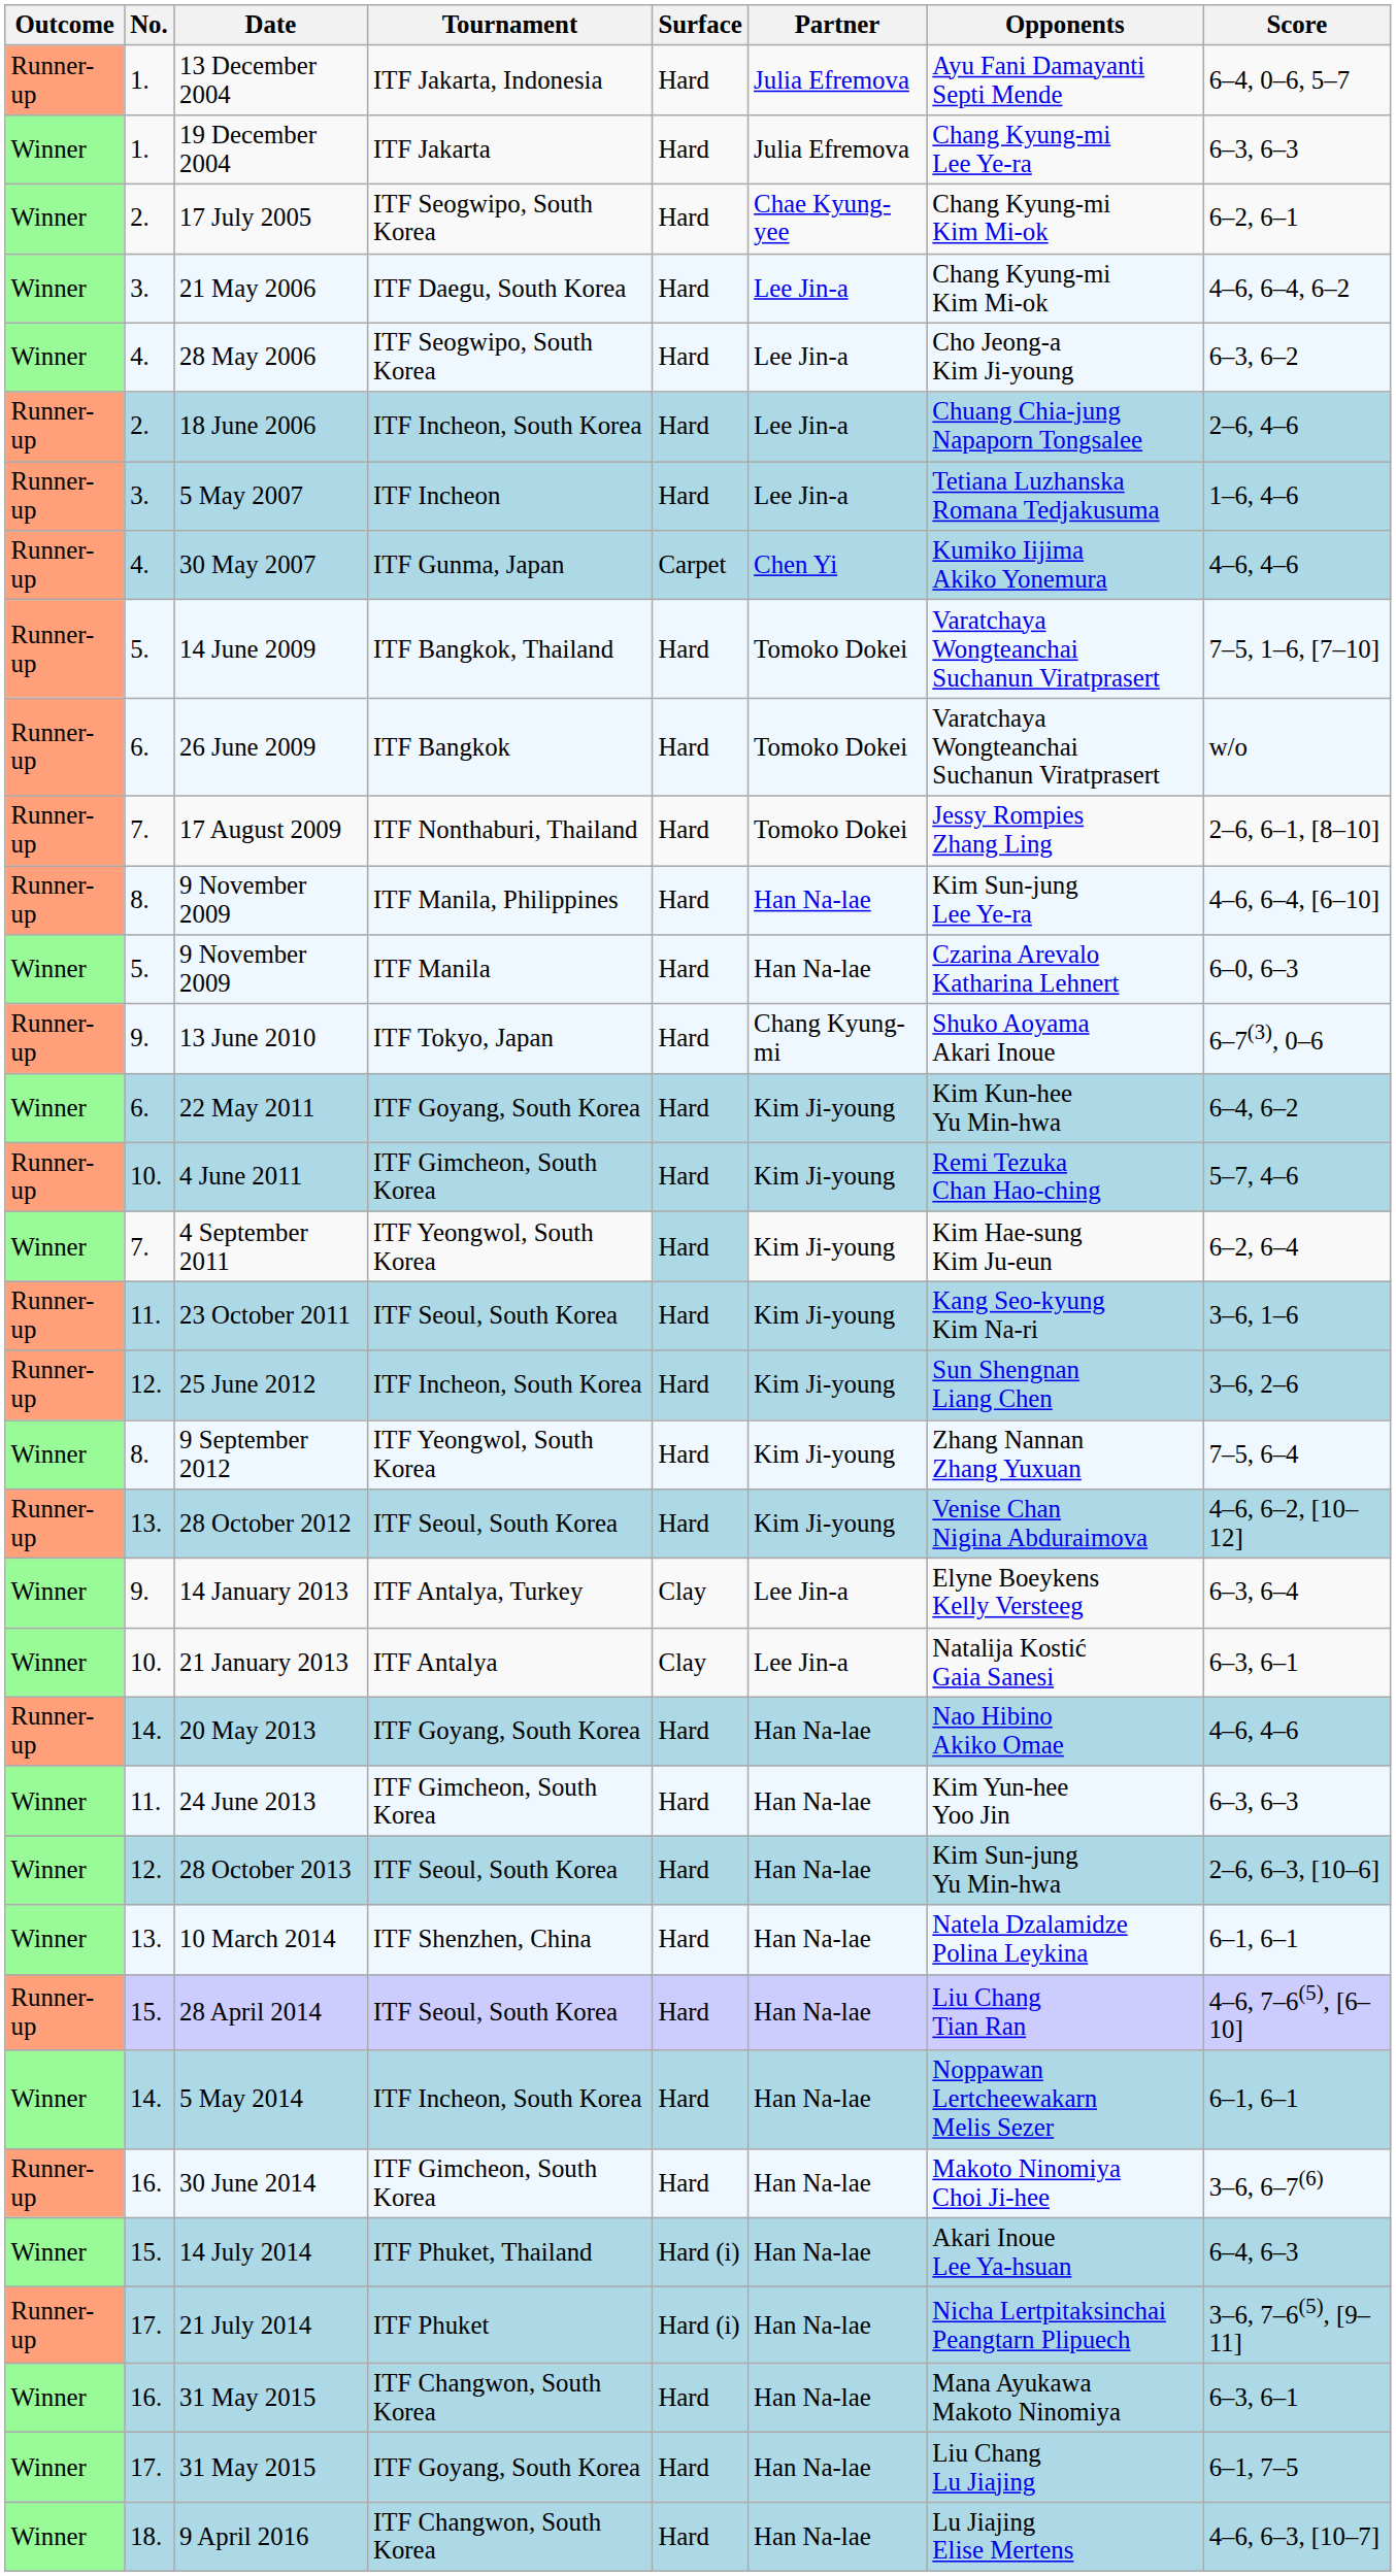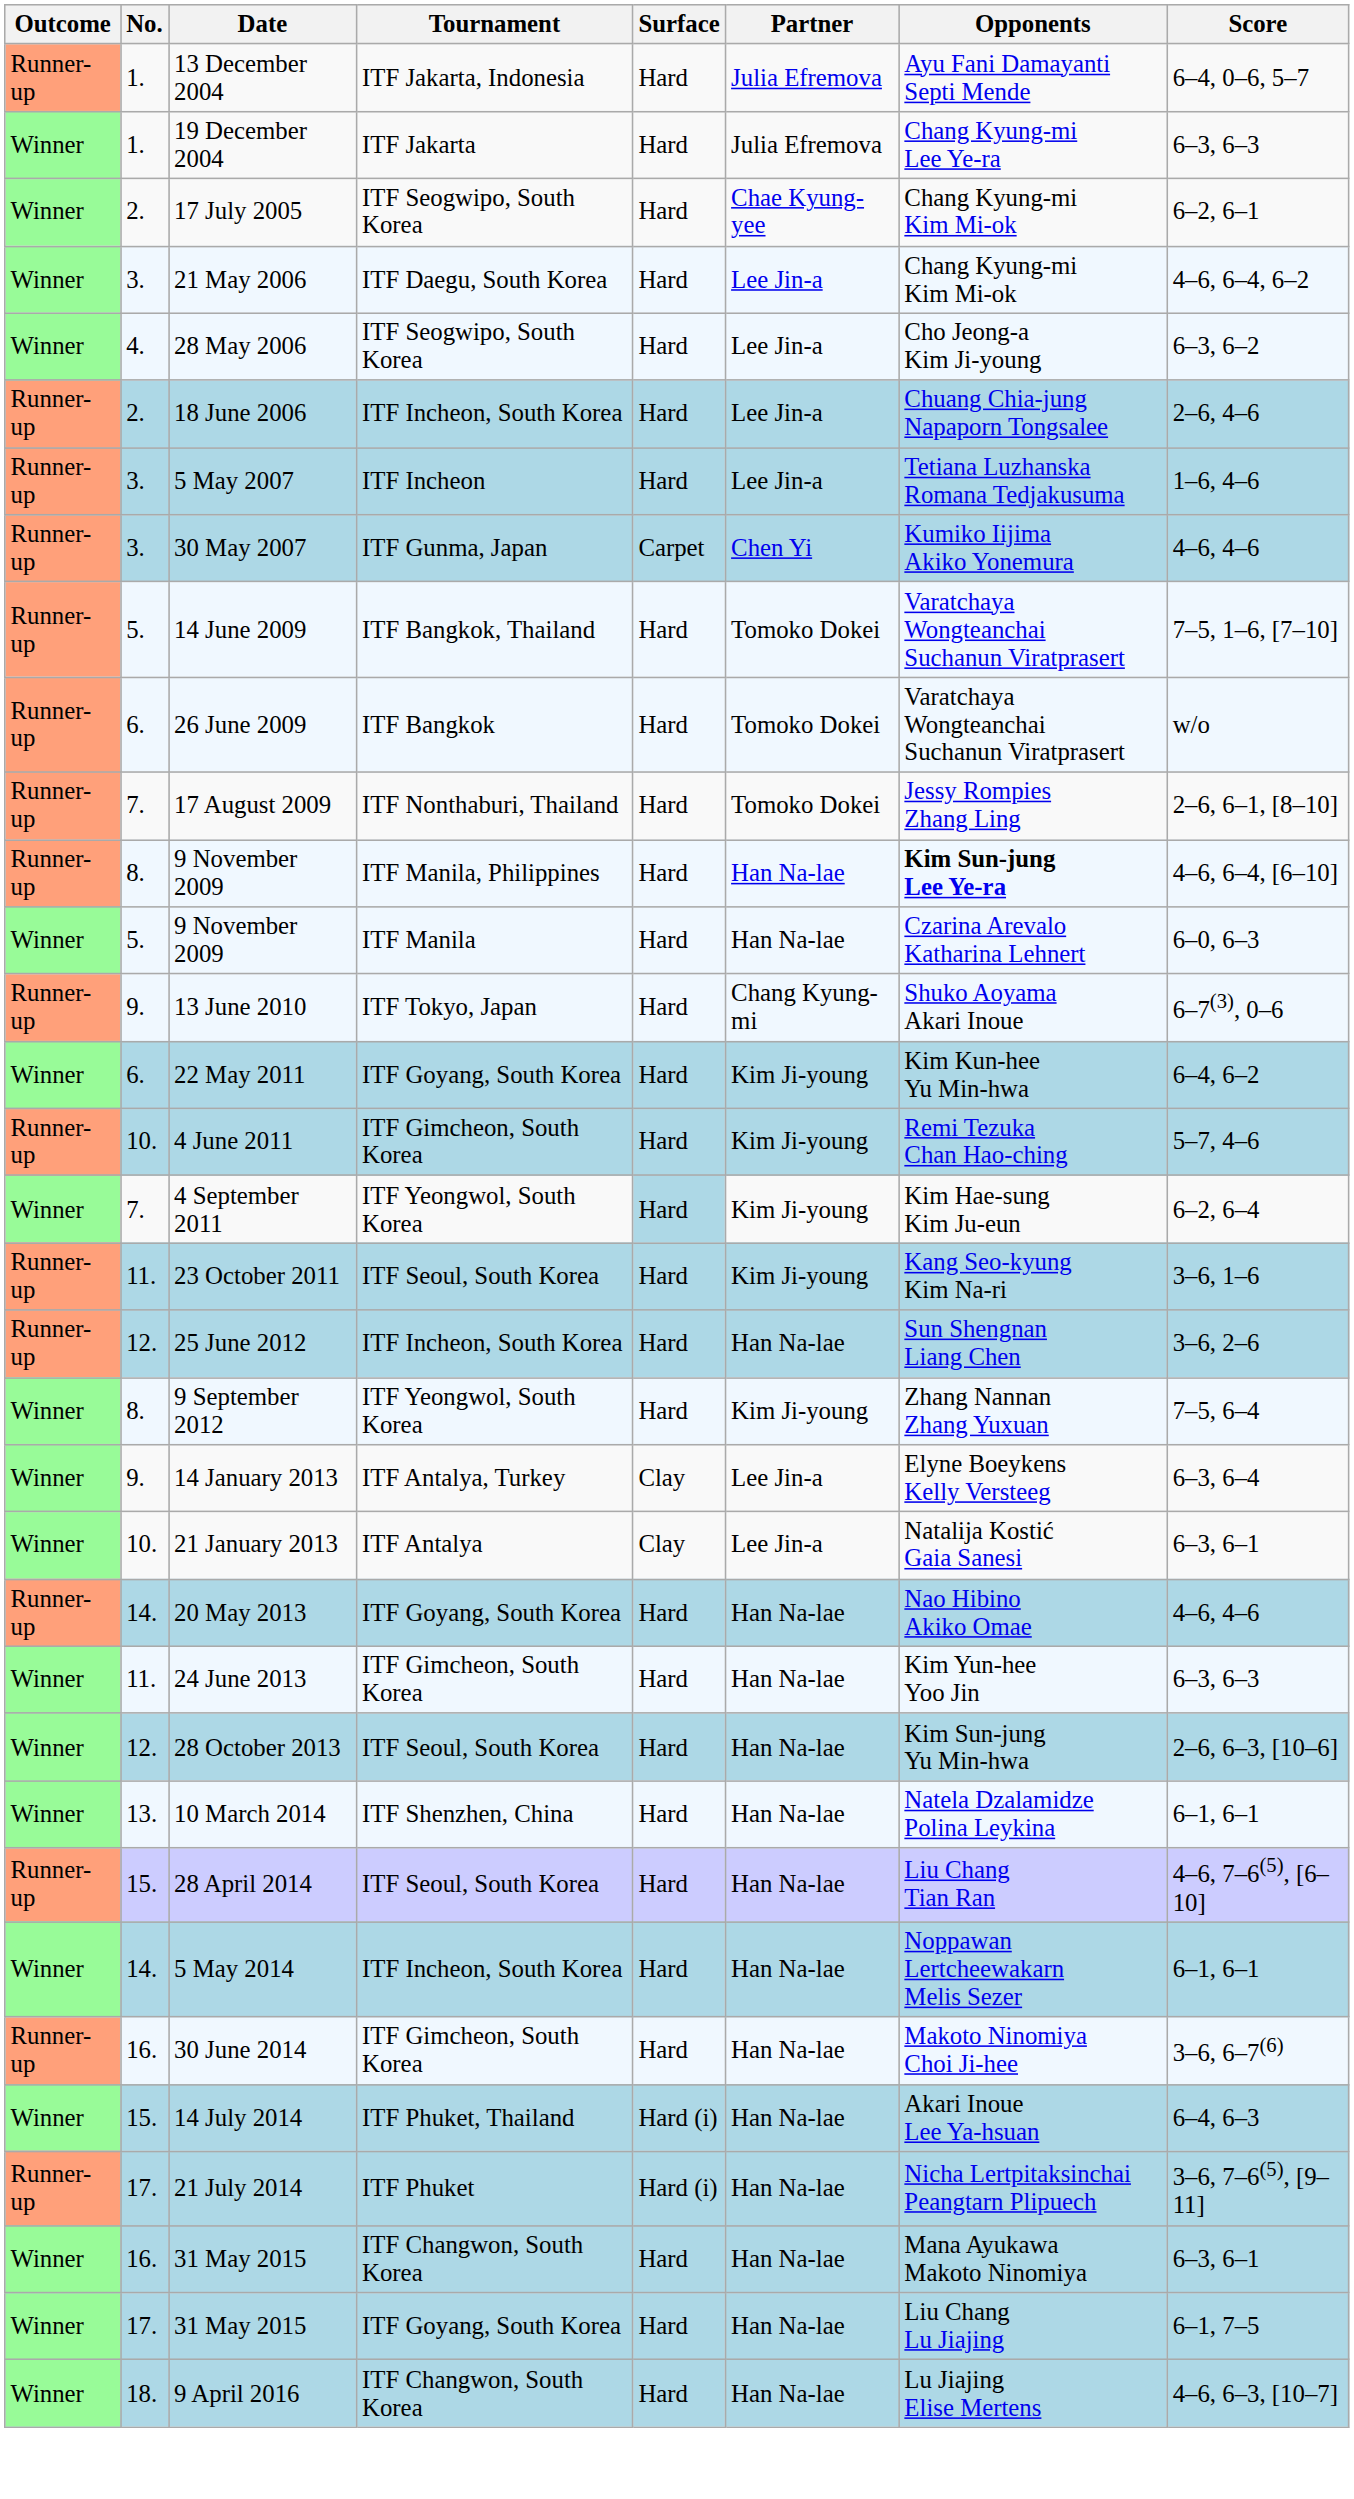 <table class="sortable wikitable">
 <tr>
 <th>Outcome</th>
 <th>No.</th>
 <th>Date</th>
 <th>Tournament</th>
 <th>Surface</th>
 <th>Partner</th>
 <th>Opponents</th>
 <th class="unsortable">Score</th>
 </tr>
 <tr>
 <td style="background:#ffa07a;">Runner-up</td>
 <td>1.</td>
 <td>13 December 2004</td>
 <td>ITF Jakarta, Indonesia</td>
 <td>Hard</td>
 <td> <a href='#'>Julia Efremova</a></td>
 <td> <a href='#'>Ayu Fani Damayanti</a> <br>  <a href='#'>Septi Mende</a></td>
 <td>6–4, 0–6, 5–7</td>
 </tr>
 <tr>
 <td style="background:#98fb98;">Winner</td>
 <td>1.</td>
 <td>19 December 2004</td>
 <td>ITF Jakarta</td>
 <td>Hard</td>
 <td> Julia Efremova</td>
 <td> <a href='#'>Chang Kyung-mi</a> <br>  <a href='#'>Lee Ye-ra</a></td>
 <td>6–3, 6–3</td>
 </tr>
 <tr>
 <td style="background:#98fb98;">Winner</td>
 <td>2.</td>
 <td>17 July 2005</td>
 <td>ITF Seogwipo, South Korea</td>
 <td>Hard</td>
 <td> <a href='#'>Chae Kyung-yee</a></td>
 <td> Chang Kyung-mi <br>  <a href='#'>Kim Mi-ok</a></td>
 <td>6–2, 6–1</td>
 </tr>
 <tr style="background:#f0f8ff;">
 <td style="background:#98fb98;">Winner</td>
 <td>3.</td>
 <td>21 May 2006</td>
 <td>ITF Daegu, South Korea</td>
 <td>Hard</td>
 <td> <a href='#'>Lee Jin-a</a></td>
 <td> Chang Kyung-mi <br>  Kim Mi-ok</td>
 <td>4–6, 6–4, 6–2</td>
 </tr>
 <tr style="background:#f0f8ff;">
 <td style="background:#98fb98;">Winner</td>
 <td>4.</td>
 <td>28 May 2006</td>
 <td>ITF Seogwipo, South Korea</td>
 <td>Hard</td>
 <td> Lee Jin-a</td>
 <td> Cho Jeong-a <br>  Kim Ji-young</td>
 <td>6–3, 6–2</td>
 </tr>
 <tr style="background:lightblue;">
 <td style="background:#ffa07a;">Runner-up</td>
 <td>2.</td>
 <td>18 June 2006</td>
 <td>ITF Incheon, South Korea</td>
 <td>Hard</td>
 <td> Lee Jin-a</td>
 <td> <a href='#'>Chuang Chia-jung</a> <br>  <a href='#'>Napaporn Tongsalee</a></td>
 <td>2–6, 4–6</td>
 </tr>
 <tr style="background:lightblue;">
 <td style="background:#ffa07a;">Runner-up</td>
 <td>3.</td>
 <td>5 May 2007</td>
 <td>ITF Incheon</td>
 <td>Hard</td>
 <td> Lee Jin-a</td>
 <td> <a href='#'>Tetiana Luzhanska</a> <br>  <a href='#'>Romana Tedjakusuma</a></td>
 <td>1–6, 4–6</td>
 </tr>
 <tr style="background:lightblue;">
 <td style="background:#ffa07a;">Runner-up</td>
-<td>4.</td>
+<td>3.</td>
 <td>30 May 2007</td>
 <td>ITF Gunma, Japan</td>
 <td>Carpet</td>
 <td> <a href='#'>Chen Yi</a></td>
 <td> <a href='#'>Kumiko Iijima</a> <br>  <a href='#'>Akiko Yonemura</a></td>
 <td>4–6, 4–6</td>
 </tr>
 <tr style="background:#f0f8ff;">
 <td style="background:#ffa07a;">Runner-up</td>
 <td>5.</td>
 <td>14 June 2009</td>
 <td>ITF Bangkok, Thailand</td>
 <td>Hard</td>
 <td> Tomoko Dokei</td>
 <td> <a href='#'>Varatchaya Wongteanchai</a> <br>  <a href='#'>Suchanun Viratprasert</a></td>
 <td>7–5, 1–6, [7–10]</td>
 </tr>
 <tr style="background:#f0f8ff;">
 <td style="background:#ffa07a;">Runner-up</td>
 <td>6.</td>
 <td>26 June 2009</td>
 <td>ITF Bangkok</td>
 <td>Hard</td>
 <td> Tomoko Dokei</td>
 <td> Varatchaya Wongteanchai <br>  Suchanun Viratprasert</td>
 <td>w/o</td>
 </tr>
 <tr>
 <td style="background:#ffa07a;">Runner-up</td>
 <td>7.</td>
 <td>17 August 2009</td>
 <td>ITF Nonthaburi, Thailand</td>
 <td>Hard</td>
 <td> Tomoko Dokei</td>
 <td> <a href='#'>Jessy Rompies</a> <br>  <a href='#'>Zhang Ling</a></td>
 <td>2–6, 6–1, [8–10]</td>
 </tr>
 <tr style="background:#f0f8ff;">
 <td style="background:#ffa07a;">Runner-up</td>
 <td>8.</td>
 <td>9 November 2009</td>
 <td>ITF Manila, Philippines</td>
 <td>Hard</td>
 <td> <a href='#'>Han Na-lae</a></td>
-<td> Kim Sun-jung <br>  <a href='#'>Lee Ye-ra</a></td>
+<td><strong> Kim Sun-jung <br>  <a href='#'>Lee Ye-ra</a></strong></td>
 <td>4–6, 6–4, [6–10]</td>
 </tr>
 <tr style="background:#f0f8ff;">
 <td style="background:#98fb98;">Winner</td>
 <td>5.</td>
 <td>9 November 2009</td>
 <td>ITF Manila</td>
 <td>Hard</td>
 <td> Han Na-lae</td>
 <td> <a href='#'>Czarina Arevalo</a> <br>  <a href='#'>Katharina Lehnert</a></td>
 <td>6–0, 6–3</td>
 </tr>
 <tr style="background:#f0f8ff;">
 <td style="background:#ffa07a;">Runner-up</td>
 <td>9.</td>
 <td>13 June 2010</td>
 <td>ITF Tokyo, Japan</td>
 <td>Hard</td>
 <td> Chang Kyung-mi</td>
 <td> <a href='#'>Shuko Aoyama</a> <br>  Akari Inoue</td>
 <td>6–7<sup>(3)</sup>, 0–6</td>
 </tr>
 <tr style="background:lightblue;">
 <td style="background:#98fb98;">Winner</td>
 <td>6.</td>
 <td>22 May 2011</td>
 <td>ITF Goyang, South Korea</td>
 <td>Hard</td>
 <td> Kim Ji-young</td>
 <td> Kim Kun-hee <br>  Yu Min-hwa</td>
 <td>6–4, 6–2</td>
 </tr>
 <tr style="background:lightblue;">
 <td style="background:#ffa07a;">Runner-up</td>
 <td>10.</td>
 <td>4 June 2011</td>
 <td>ITF Gimcheon, South Korea</td>
 <td>Hard</td>
 <td> Kim Ji-young</td>
 <td> <a href='#'>Remi Tezuka</a> <br>  <a href='#'>Chan Hao-ching</a></td>
 <td>5–7, 4–6</td>
 </tr>
 <tr>
 <td style="background:#98fb98;">Winner</td>
 <td>7.</td>
 <td>4 September 2011</td>
 <td>ITF Yeongwol, South Korea</td>
 <td style="background: lightblue;">Hard</td>
 <td> Kim Ji-young</td>
 <td> Kim Hae-sung <br>  Kim Ju-eun</td>
 <td>6–2, 6–4</td>
 </tr>
 <tr style="background:lightblue;">
 <td style="background:#ffa07a;">Runner-up</td>
 <td>11.</td>
 <td>23 October 2011</td>
 <td>ITF Seoul, South Korea</td>
 <td>Hard</td>
 <td> Kim Ji-young</td>
 <td> <a href='#'>Kang Seo-kyung</a> <br>  Kim Na-ri</td>
 <td>3–6, 1–6</td>
 </tr>
 <tr style="background:lightblue;">
 <td style="background:#ffa07a;">Runner-up</td>
 <td>12.</td>
 <td>25 June 2012</td>
 <td>ITF Incheon, South Korea</td>
 <td>Hard</td>
-<td> Kim Ji-young</td>
+<td> Han Na-lae</td>
 <td> <a href='#'>Sun Shengnan</a> <br>  <a href='#'>Liang Chen</a></td>
 <td>3–6, 2–6</td>
 </tr>
 <tr style="background:#f0f8ff;">
 <td style="background:#98fb98;">Winner</td>
 <td>8.</td>
 <td>9 September 2012</td>
 <td>ITF Yeongwol, South Korea</td>
 <td>Hard</td>
 <td> Kim Ji-young</td>
 <td> Zhang Nannan <br>  <a href='#'>Zhang Yuxuan</a></td>
 <td>7–5, 6–4</td>
-</tr>
-<tr style="background:lightblue;">
-<td style="background:#ffa07a;">Runner-up</td>
-<td>13.</td>
-<td>28 October 2012</td>
-<td>ITF Seoul, South Korea</td>
-<td>Hard</td>
-<td> Kim Ji-young</td>
-<td> <a href='#'>Venise Chan</a> <br>  <a href='#'>Nigina Abduraimova</a></td>
-<td>4–6, 6–2, [10–12]</td>
 </tr>
 <tr>
 <td style="background:#98fb98;">Winner</td>
 <td>9.</td>
 <td>14 January 2013</td>
 <td>ITF Antalya, Turkey</td>
 <td>Clay</td>
 <td> Lee Jin-a</td>
 <td> Elyne Boeykens <br>  <a href='#'>Kelly Versteeg</a></td>
 <td>6–3, 6–4</td>
 </tr>
 <tr>
 <td style="background:#98fb98;">Winner</td>
 <td>10.</td>
 <td>21 January 2013</td>
 <td>ITF Antalya</td>
 <td>Clay</td>
 <td> Lee Jin-a</td>
 <td> Natalija Kostić <br>  <a href='#'>Gaia Sanesi</a></td>
 <td>6–3, 6–1</td>
 </tr>
 <tr style="background:lightblue;">
 <td style="background:#ffa07a;">Runner-up</td>
 <td>14.</td>
 <td>20 May 2013</td>
 <td>ITF Goyang, South Korea</td>
 <td>Hard</td>
 <td> Han Na-lae</td>
 <td> <a href='#'>Nao Hibino</a> <br>  <a href='#'>Akiko Omae</a></td>
 <td>4–6, 4–6</td>
 </tr>
 <tr style="background:#f0f8ff;">
 <td style="background:#98fb98;">Winner</td>
 <td>11.</td>
 <td>24 June 2013</td>
 <td>ITF Gimcheon, South Korea</td>
 <td>Hard</td>
 <td> Han Na-lae</td>
 <td> Kim Yun-hee <br>  Yoo Jin</td>
 <td>6–3, 6–3</td>
 </tr>
 <tr style="background:lightblue;">
 <td style="background:#98fb98;">Winner</td>
 <td>12.</td>
 <td>28 October 2013</td>
 <td>ITF Seoul, South Korea</td>
 <td>Hard</td>
 <td> Han Na-lae</td>
 <td> Kim Sun-jung <br>  Yu Min-hwa</td>
 <td>2–6, 6–3, [10–6]</td>
 </tr>
 <tr style="background:#f0f8ff;">
 <td style="background:#98fb98;">Winner</td>
 <td>13.</td>
 <td>10 March 2014</td>
 <td>ITF Shenzhen, China</td>
 <td>Hard</td>
 <td> Han Na-lae</td>
 <td> <a href='#'>Natela Dzalamidze</a> <br>  <a href='#'>Polina Leykina</a></td>
 <td>6–1, 6–1</td>
 </tr>
 <tr style="background:#ccf;">
 <td style="background:#ffa07a;">Runner-up</td>
 <td>15.</td>
 <td>28 April 2014</td>
 <td>ITF Seoul, South Korea</td>
 <td>Hard</td>
 <td> Han Na-lae</td>
 <td> <a href='#'>Liu Chang</a> <br>  <a href='#'>Tian Ran</a></td>
 <td>4–6, 7–6<sup>(5)</sup>, [6–10]</td>
 </tr>
 <tr style="background:lightblue;">
 <td style="background:#98fb98;">Winner</td>
 <td>14.</td>
 <td>5 May 2014</td>
 <td>ITF Incheon, South Korea</td>
 <td>Hard</td>
 <td> Han Na-lae</td>
 <td> <a href='#'>Noppawan Lertcheewakarn</a> <br>  <a href='#'>Melis Sezer</a></td>
 <td>6–1, 6–1</td>
 </tr>
 <tr style="background:#f0f8ff;">
 <td style="background:#ffa07a;">Runner-up</td>
 <td>16.</td>
 <td>30 June 2014</td>
 <td>ITF Gimcheon, South Korea</td>
 <td>Hard</td>
 <td> Han Na-lae</td>
 <td> <a href='#'>Makoto Ninomiya</a> <br>  <a href='#'>Choi Ji-hee</a></td>
 <td>3–6, 6–7<sup>(6)</sup></td>
 </tr>
 <tr style="background:lightblue;">
 <td style="background:#98fb98;">Winner</td>
 <td>15.</td>
 <td>14 July 2014</td>
 <td>ITF Phuket, Thailand</td>
 <td>Hard (i)</td>
 <td> Han Na-lae</td>
 <td> Akari Inoue <br>  <a href='#'>Lee Ya-hsuan</a></td>
 <td>6–4, 6–3</td>
 </tr>
 <tr style="background:lightblue;">
 <td style="background:#ffa07a;">Runner-up</td>
 <td>17.</td>
 <td>21 July 2014</td>
 <td>ITF Phuket</td>
 <td>Hard (i)</td>
 <td> Han Na-lae</td>
 <td> <a href='#'>Nicha Lertpitaksinchai</a> <br>  <a href='#'>Peangtarn Plipuech</a></td>
 <td>3–6, 7–6<sup>(5)</sup>, [9–11]</td>
 </tr>
 <tr style="background:lightblue;">
 <td style="background:#98fb98;">Winner</td>
 <td>16.</td>
 <td>31 May 2015</td>
 <td>ITF Changwon, South Korea</td>
 <td>Hard</td>
 <td> Han Na-lae</td>
 <td> Mana Ayukawa <br>  Makoto Ninomiya</td>
 <td>6–3, 6–1</td>
 </tr>
 <tr style="background:lightblue;">
 <td style="background:#98fb98;">Winner</td>
 <td>17.</td>
 <td>31 May 2015</td>
 <td>ITF Goyang, South Korea</td>
 <td>Hard</td>
 <td> Han Na-lae</td>
 <td> Liu Chang <br>  <a href='#'>Lu Jiajing</a></td>
 <td>6–1, 7–5</td>
 </tr>
 <tr style="background:lightblue;">
 <td style="background:#98fb98;">Winner</td>
 <td>18.</td>
 <td>9 April 2016</td>
 <td>ITF Changwon, South Korea</td>
 <td>Hard</td>
 <td> Han Na-lae</td>
 <td> Lu Jiajing <br>  <a href='#'>Elise Mertens</a></td>
 <td>4–6, 6–3, [10–7]</td>
 </tr>
 </table>
